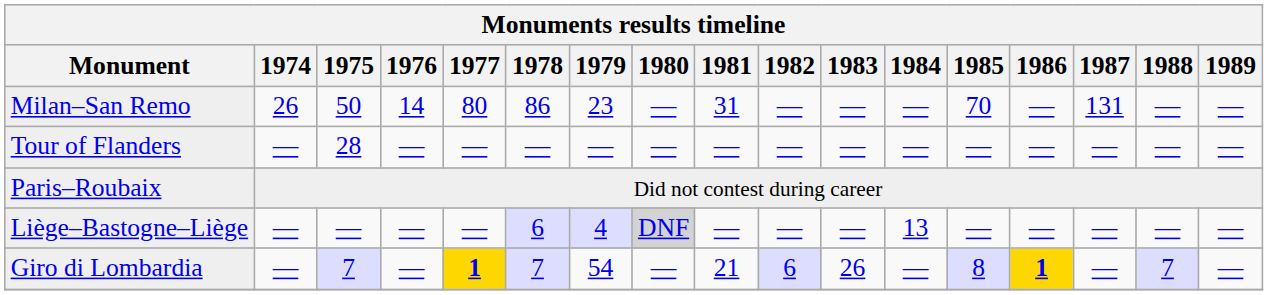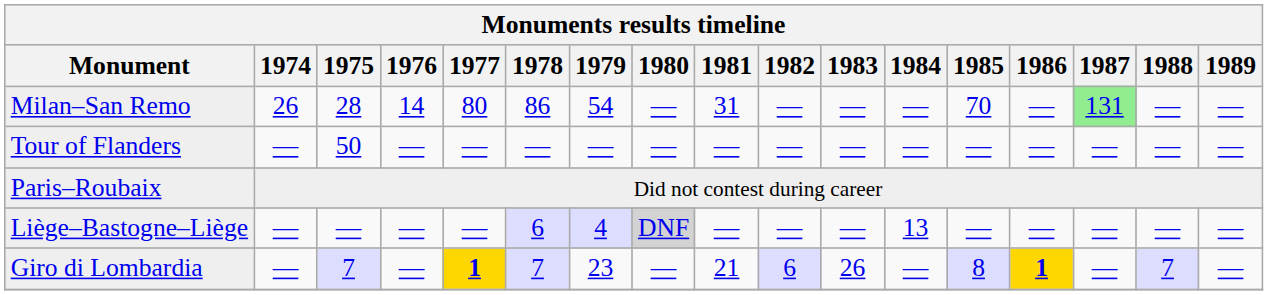 <table class="wikitable">
 <tr>
 <th scope="col" colspan=19 align=center>Monuments results timeline</th>
 </tr>
 <tr>
 <th>Monument</th>
 <th scope="col">1974</th>
 <th scope="col">1975</th>
 <th scope="col">1976</th>
 <th scope="col">1977</th>
 <th scope="col">1978</th>
 <th scope="col">1979</th>
 <th scope="col">1980</th>
 <th scope="col">1981</th>
 <th scope="col">1982</th>
 <th scope="col">1983</th>
 <th scope="col">1984</th>
 <th scope="col">1985</th>
 <th scope="col">1986</th>
 <th scope="col">1987</th>
 <th scope="col">1988</th>
 <th scope="col">1989</th>
 </tr>
 <tr style="text-align:center;">
 <td style="text-align:left; background:#efefef;"><a href='#'>Milan–San Remo</a></td>
 <td><a href='#'>26</a></td>
-<td><a href='#'>50</a></td>
+<td><a href='#'>28</a></td>
 <td><a href='#'>14</a></td>
 <td><a href='#'>80</a></td>
 <td><a href='#'>86</a></td>
-<td><a href='#'>23</a></td>
+<td><a href='#'>54</a></td>
 <td><a href='#'>—</a></td>
 <td><a href='#'>31</a></td>
 <td><a href='#'>—</a></td>
 <td><a href='#'>—</a></td>
 <td><a href='#'>—</a></td>
 <td><a href='#'>70</a></td>
 <td><a href='#'>—</a></td>
-<td><a href='#'>131</a></td>
+<td style="background: lightgreen;"><a href='#'>131</a></td>
 <td><a href='#'>—</a></td>
 <td><a href='#'>—</a></td>
 </tr>
 <tr style="text-align:center;">
 <td style="text-align:left; background:#efefef;"><a href='#'>Tour of Flanders</a></td>
 <td><a href='#'>—</a></td>
-<td><a href='#'>28</a></td>
+<td><a href='#'>50</a></td>
 <td><a href='#'>—</a></td>
 <td><a href='#'>—</a></td>
 <td><a href='#'>—</a></td>
 <td><a href='#'>—</a></td>
 <td><a href='#'>—</a></td>
 <td><a href='#'>—</a></td>
 <td><a href='#'>—</a></td>
 <td><a href='#'>—</a></td>
 <td><a href='#'>—</a></td>
 <td><a href='#'>—</a></td>
 <td><a href='#'>—</a></td>
 <td><a href='#'>—</a></td>
 <td><a href='#'>—</a></td>
 <td><a href='#'>—</a></td>
 </tr>
 <tr style="text-align:center;">
 <td style="text-align:left; background:#efefef;"><a href='#'>Paris–Roubaix</a></td>
 <td style="text-align:center; background:#efefef;" colspan=16><small>Did not contest during career</small></td>
 </tr>
 <tr style="text-align:center;">
 <td style="text-align:left; background:#efefef;"><a href='#'>Liège–Bastogne–Liège</a></td>
 <td><a href='#'>—</a></td>
 <td><a href='#'>—</a></td>
 <td><a href='#'>—</a></td>
 <td><a href='#'>—</a></td>
 <td style="background:#ddddff;"><a href='#'>6</a></td>
 <td style="background:#ddddff;"><a href='#'>4</a></td>
 <td style="background: lightgrey;"><a href='#'>DNF</a></td>
 <td><a href='#'>—</a></td>
 <td><a href='#'>—</a></td>
 <td><a href='#'>—</a></td>
 <td><a href='#'>13</a></td>
 <td><a href='#'>—</a></td>
 <td><a href='#'>—</a></td>
 <td><a href='#'>—</a></td>
 <td><a href='#'>—</a></td>
 <td><a href='#'>—</a></td>
 </tr>
 <tr style="text-align:center;">
 <td style="text-align:left; background:#efefef;"><a href='#'>Giro di Lombardia</a></td>
 <td><a href='#'>—</a></td>
 <td style="background:#ddddff;"><a href='#'>7</a></td>
 <td><a href='#'>—</a></td>
 <td style="text-align:center; background:gold;"><a href='#'><strong>1</strong></a></td>
 <td style="background:#ddddff;"><a href='#'>7</a></td>
-<td><a href='#'>54</a></td>
+<td><a href='#'>23</a></td>
 <td><a href='#'>—</a></td>
 <td><a href='#'>21</a></td>
 <td style="background:#ddddff;"><a href='#'>6</a></td>
 <td><a href='#'>26</a></td>
 <td><a href='#'>—</a></td>
 <td style="background:#ddddff;"><a href='#'>8</a></td>
 <td style="text-align:center; background:gold;"><a href='#'><strong>1</strong></a></td>
 <td><a href='#'>—</a></td>
 <td style="background:#ddddff;"><a href='#'>7</a></td>
 <td><a href='#'>—</a></td>
 </tr>
 <tr>
 </tr>
 </table>
